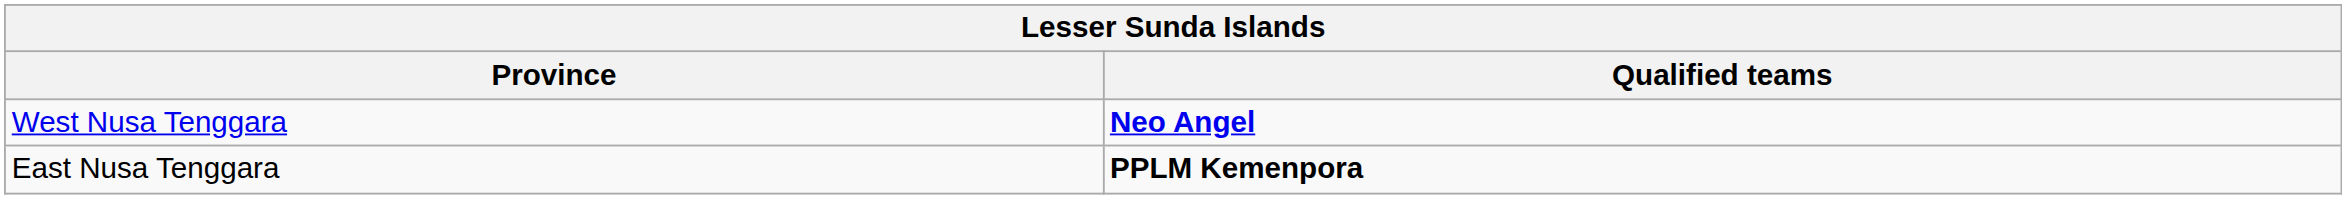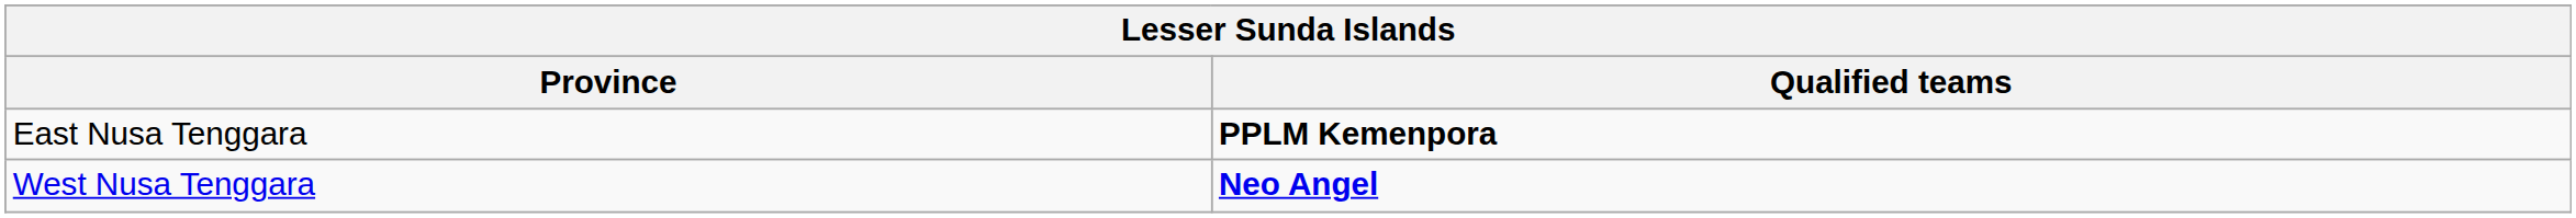 <table class="wikitable sortable" style="width:100%;">
 <tr>
 <th colspan="2"><strong>Lesser Sunda Islands</strong></th>
 </tr>
 <tr>
 <th style="width:47%;">Province</th>
 <th style="width:53%;">Qualified teams</th>
 </tr>
 <tr>
+<td> East Nusa Tenggara</td>
+<td><strong>PPLM Kemenpora</strong></td>
+</tr>
+<tr>
 <td> <a href='#'>West Nusa Tenggara</a></td>
 <td><strong><a href='#'>Neo Angel</a></strong></td>
 </tr>
-<tr>
-<td> East Nusa Tenggara</td>
-<td><strong>PPLM Kemenpora</strong></td>
-</tr>
 </table>
